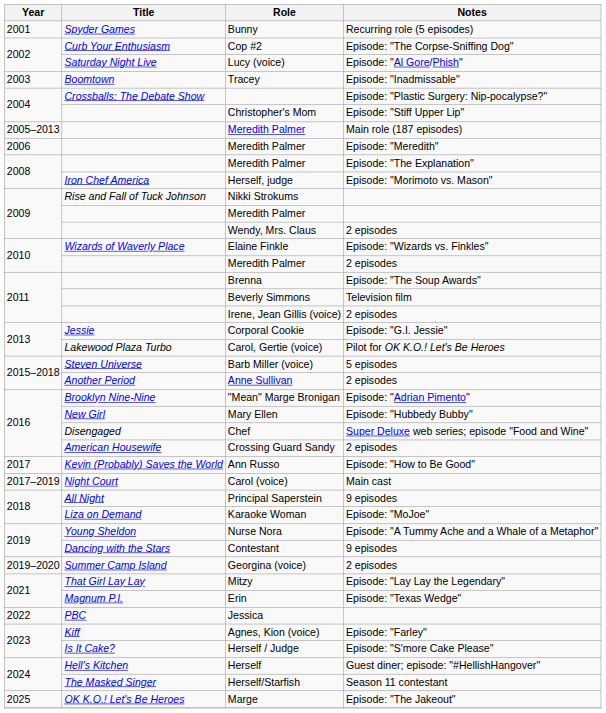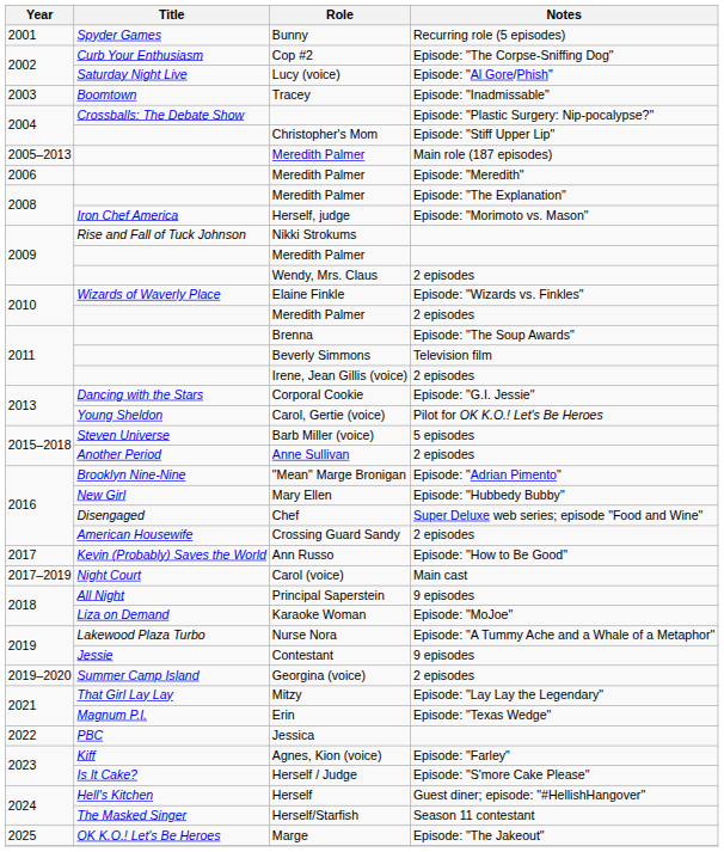 <table class="wikitable sortable">
 <tr>
 <th>Year</th>
 <th>Title</th>
 <th>Role</th>
 <th class="unsortable">Notes</th>
 </tr>
 <tr>
 <td>2001</td>
 <td><em><a href='#'>Spyder Games</a></em></td>
 <td>Bunny</td>
 <td>Recurring role (5 episodes)</td>
 </tr>
 <tr>
 <td rowspan="2">2002</td>
 <td><em><a href='#'>Curb Your Enthusiasm</a></em></td>
 <td>Cop #2</td>
 <td>Episode: "The Corpse-Sniffing Dog"</td>
 </tr>
 <tr>
 <td><em><a href='#'>Saturday Night Live</a></em></td>
 <td>Lucy (voice)</td>
 <td>Episode: "<a href='#'>Al Gore</a>/<a href='#'>Phish</a>"</td>
 </tr>
 <tr>
 <td>2003</td>
 <td><em><a href='#'>Boomtown</a></em></td>
 <td>Tracey</td>
 <td>Episode: "Inadmissable"</td>
 </tr>
 <tr>
 <td rowspan="2">2004</td>
 <td><em><a href='#'>Crossballs: The Debate Show</a></em></td>
 <td></td>
 <td>Episode: "Plastic Surgery: Nip-pocalypse?"</td>
 </tr>
 <tr>
 <td><em></em></td>
 <td>Christopher's Mom</td>
 <td>Episode: "Stiff Upper Lip"</td>
 </tr>
 <tr>
 <td>2005–2013</td>
 <td><em></em></td>
 <td><a href='#'>Meredith Palmer</a></td>
 <td>Main role (187 episodes)</td>
 </tr>
 <tr>
 <td>2006</td>
 <td><em></em></td>
 <td>Meredith Palmer</td>
 <td>Episode: "Meredith"</td>
 </tr>
 <tr>
 <td rowspan="2">2008</td>
 <td><em></em></td>
 <td>Meredith Palmer</td>
 <td>Episode: "The Explanation"</td>
 </tr>
 <tr>
 <td><em><a href='#'>Iron Chef America</a></em></td>
 <td>Herself, judge</td>
 <td>Episode: "Morimoto vs. Mason"</td>
 </tr>
 <tr>
 <td rowspan="3">2009</td>
 <td><em>Rise and Fall of Tuck Johnson</em></td>
 <td>Nikki Strokums</td>
 <td></td>
 </tr>
 <tr>
 <td><em></em></td>
 <td>Meredith Palmer</td>
 <td></td>
 </tr>
 <tr>
 <td><em></em></td>
 <td>Wendy, Mrs. Claus</td>
 <td>2 episodes</td>
 </tr>
 <tr>
 <td rowspan="2">2010</td>
 <td><em><a href='#'>Wizards of Waverly Place</a></em></td>
 <td>Elaine Finkle</td>
 <td>Episode: "Wizards vs. Finkles"</td>
 </tr>
 <tr>
 <td><em></em></td>
 <td>Meredith Palmer</td>
 <td>2 episodes</td>
 </tr>
 <tr>
 <td rowspan="3">2011</td>
 <td><em></em></td>
 <td>Brenna</td>
 <td>Episode: "The Soup Awards"</td>
 </tr>
 <tr>
 <td><em></em></td>
 <td>Beverly Simmons</td>
 <td>Television film</td>
 </tr>
 <tr>
 <td><em></em></td>
 <td>Irene, Jean Gillis (voice)</td>
 <td>2 episodes</td>
 </tr>
 <tr>
 <td rowspan="2">2013</td>
-<td><em><a href='#'>Jessie</a></em></td>
+<td><em><a href='#'>Dancing with the Stars</a></em></td>
 <td>Corporal Cookie</td>
 <td>Episode: "G.I. Jessie"</td>
 </tr>
 <tr>
-<td><em>Lakewood Plaza Turbo</em></td>
+<td><em><a href='#'>Young Sheldon</a></em></td>
 <td>Carol, Gertie (voice)</td>
 <td>Pilot for <em>OK K.O.! Let's Be Heroes</em></td>
 </tr>
 <tr>
 <td rowspan="2">2015–2018</td>
 <td><em><a href='#'>Steven Universe</a></em></td>
 <td>Barb Miller (voice)</td>
 <td>5 episodes</td>
 </tr>
 <tr>
 <td><em><a href='#'>Another Period</a></em></td>
 <td><a href='#'>Anne Sullivan</a></td>
 <td>2 episodes</td>
 </tr>
 <tr>
 <td rowspan="4">2016</td>
 <td><em><a href='#'>Brooklyn Nine-Nine</a></em></td>
 <td>"Mean" Marge Bronigan</td>
 <td>Episode: "<a href='#'>Adrian Pimento</a>"</td>
 </tr>
 <tr>
 <td><em><a href='#'>New Girl</a></em></td>
 <td>Mary Ellen</td>
 <td>Episode: "Hubbedy Bubby"</td>
 </tr>
 <tr>
 <td><em>Disengaged</em></td>
 <td>Chef</td>
 <td><a href='#'>Super Deluxe</a> web series; episode "Food and Wine"</td>
 </tr>
 <tr>
 <td><em><a href='#'>American Housewife</a></em></td>
 <td>Crossing Guard Sandy</td>
 <td>2 episodes</td>
 </tr>
 <tr>
 <td>2017</td>
 <td><em><a href='#'>Kevin (Probably) Saves the World</a></em></td>
 <td>Ann Russo</td>
 <td>Episode: "How to Be Good"</td>
 </tr>
 <tr>
 <td>2017–2019</td>
 <td><em><a href='#'>Night Court</a></em></td>
 <td>Carol (voice)</td>
 <td>Main cast</td>
 </tr>
 <tr>
 <td rowspan="2">2018</td>
 <td><em><a href='#'>All Night</a></em></td>
 <td>Principal Saperstein</td>
 <td>9 episodes</td>
 </tr>
 <tr>
 <td><em><a href='#'>Liza on Demand</a></em></td>
 <td>Karaoke Woman</td>
 <td>Episode: "MoJoe"</td>
 </tr>
 <tr>
 <td rowspan="2">2019</td>
-<td><em><a href='#'>Young Sheldon</a></em></td>
+<td><em>Lakewood Plaza Turbo</em></td>
 <td>Nurse Nora</td>
 <td>Episode: "A Tummy Ache and a Whale of a Metaphor"</td>
 </tr>
 <tr>
-<td><em><a href='#'>Dancing with the Stars</a></em></td>
+<td><em><a href='#'>Jessie</a></em></td>
 <td>Contestant</td>
 <td>9 episodes</td>
 </tr>
 <tr>
 <td>2019–2020</td>
 <td><em><a href='#'>Summer Camp Island</a></em></td>
 <td>Georgina (voice)</td>
 <td>2 episodes</td>
 </tr>
 <tr>
 <td rowspan="2">2021</td>
 <td><em><a href='#'>That Girl Lay Lay</a></em></td>
 <td>Mitzy</td>
 <td>Episode: "Lay Lay the Legendary"</td>
 </tr>
 <tr>
 <td><em><a href='#'>Magnum P.I.</a></em></td>
 <td>Erin</td>
 <td>Episode: "Texas Wedge"</td>
 </tr>
 <tr>
 <td rowspan="1">2022</td>
 <td><em><a href='#'>PBC</a></em></td>
 <td>Jessica</td>
 <td></td>
 </tr>
 <tr>
 <td rowspan="2">2023</td>
 <td><em><a href='#'>Kiff</a></em></td>
 <td>Agnes, Kion (voice)</td>
 <td>Episode: "Farley"</td>
 </tr>
 <tr>
 <td><em><a href='#'>Is It Cake?</a></em></td>
 <td>Herself / Judge</td>
 <td>Episode: "S'more Cake Please"</td>
 </tr>
 <tr>
 <td rowspan="2">2024</td>
 <td><em><a href='#'>Hell's Kitchen</a></em></td>
 <td>Herself</td>
 <td>Guest diner; episode: "#HellishHangover"</td>
 </tr>
 <tr>
 <td><em><a href='#'>The Masked Singer</a></em></td>
 <td>Herself/Starfish</td>
 <td>Season 11 contestant</td>
 </tr>
 <tr>
 <td>2025</td>
 <td><em><a href='#'>OK K.O.! Let's Be Heroes</a></em></td>
 <td>Marge</td>
 <td>Episode: "The Jakeout"</td>
 </tr>
 <tr>
 </tr>
 </table>
